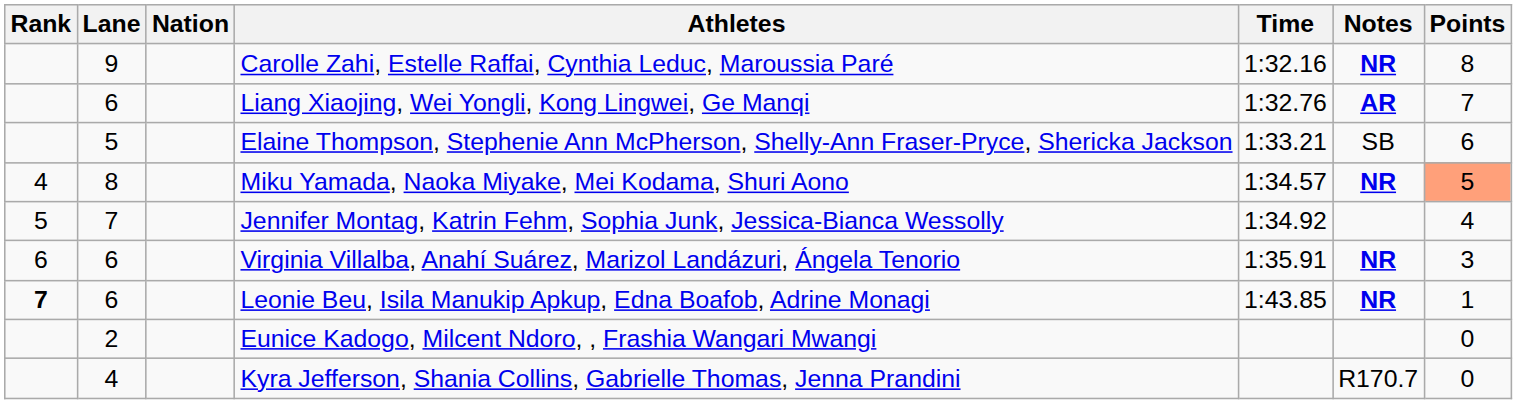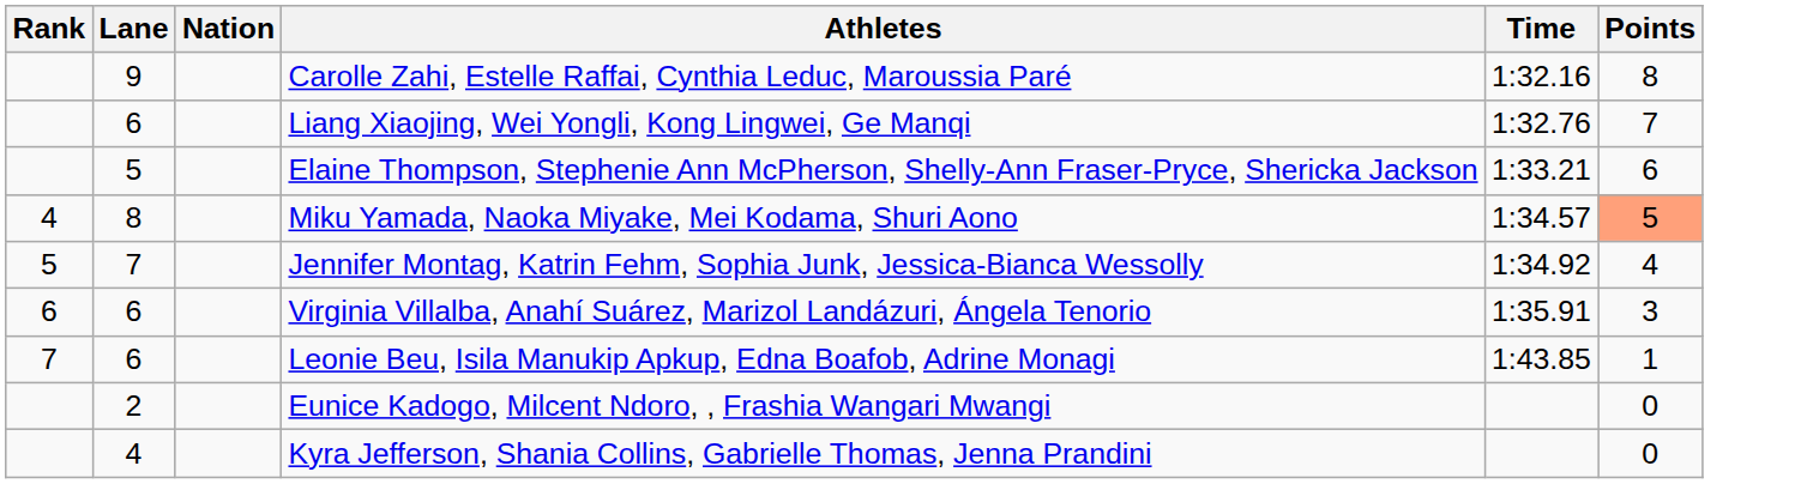 <table class="wikitable sortable" style="text-align:center">
 <tr>
 <th>Rank</th>
 <th>Lane</th>
 <th>Nation</th>
 <th>Athletes</th>
 <th>Time</th>
-<th>Notes</th>
 <th>Points</th>
 </tr>
 <tr>
 <td></td>
 <td>9</td>
 <td align=left></td>
 <td align=left><a href='#'>Carolle Zahi</a>, <a href='#'>Estelle Raffai</a>, <a href='#'>Cynthia Leduc</a>, <a href='#'>Maroussia Paré</a></td>
 <td>1:32.16</td>
-<td><strong><a href='#'>NR</a></strong></td>
 <td>8</td>
 </tr>
 <tr>
 <td></td>
 <td>6</td>
 <td align=left></td>
 <td align=left><a href='#'>Liang Xiaojing</a>, <a href='#'>Wei Yongli</a>, <a href='#'>Kong Lingwei</a>, <a href='#'>Ge Manqi</a></td>
 <td>1:32.76</td>
-<td><strong><a href='#'>AR</a></strong></td>
 <td>7</td>
 </tr>
 <tr>
 <td></td>
 <td>5</td>
 <td align=left></td>
 <td align=left><a href='#'>Elaine Thompson</a>, <a href='#'>Stephenie Ann McPherson</a>, <a href='#'>Shelly-Ann Fraser-Pryce</a>, <a href='#'>Shericka Jackson</a></td>
 <td>1:33.21</td>
-<td>SB</td>
 <td>6</td>
 </tr>
 <tr>
 <td>4</td>
 <td>8</td>
 <td align=left></td>
 <td align=left><a href='#'>Miku Yamada</a>, <a href='#'>Naoka Miyake</a>, <a href='#'>Mei Kodama</a>, <a href='#'>Shuri Aono</a></td>
 <td>1:34.57</td>
-<td><strong><a href='#'>NR</a></strong></td>
 <td style="background: lightsalmon;">5</td>
 </tr>
 <tr>
 <td>5</td>
 <td>7</td>
 <td align=left></td>
 <td align=left><a href='#'>Jennifer Montag</a>, <a href='#'>Katrin Fehm</a>, <a href='#'>Sophia Junk</a>, <a href='#'>Jessica-Bianca Wessolly</a></td>
 <td>1:34.92</td>
-<td></td>
 <td>4</td>
 </tr>
 <tr>
 <td>6</td>
 <td>6</td>
 <td align=left></td>
 <td align=left><a href='#'>Virginia Villalba</a>, <a href='#'>Anahí Suárez</a>, <a href='#'>Marizol Landázuri</a>, <a href='#'>Ángela Tenorio</a></td>
 <td>1:35.91</td>
-<td><strong><a href='#'>NR</a></strong></td>
 <td>3</td>
 </tr>
 <tr>
-<td><strong>7</strong></td>
+<td>7</td>
 <td>6</td>
 <td align=left></td>
 <td align=left><a href='#'>Leonie Beu</a>, <a href='#'>Isila Manukip Apkup</a>, <a href='#'>Edna Boafob</a>, <a href='#'>Adrine Monagi</a></td>
 <td>1:43.85</td>
-<td><strong><a href='#'>NR</a></strong></td>
 <td>1</td>
 </tr>
 <tr>
 <td></td>
 <td>2</td>
 <td align=left></td>
 <td align=left><a href='#'>Eunice Kadogo</a>, <a href='#'>Milcent Ndoro</a>, , <a href='#'>Frashia Wangari Mwangi</a></td>
-<td></td>
 <td></td>
 <td>0</td>
 </tr>
 <tr>
 <td></td>
 <td>4</td>
 <td align=left></td>
 <td align=left><a href='#'>Kyra Jefferson</a>, <a href='#'>Shania Collins</a>, <a href='#'>Gabrielle Thomas</a>, <a href='#'>Jenna Prandini</a></td>
 <td></td>
-<td>R170.7</td>
 <td>0</td>
 </tr>
 </table>
